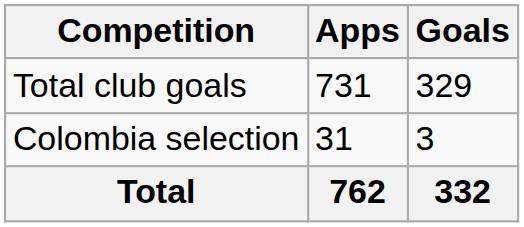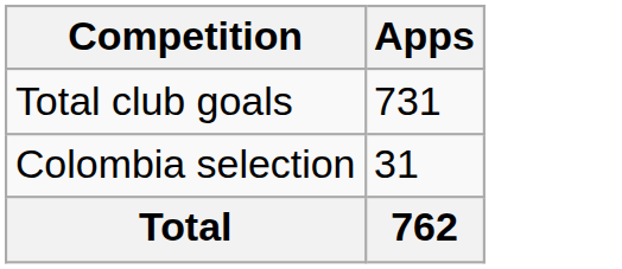 <table class="wikitable">
 <tr>
 <th><strong>Competition</strong></th>
 <th><strong>Apps</strong></th>
-<th><strong>Goals</strong></th>
 </tr>
 <tr>
 <td>Total club goals</td>
 <td>731</td>
-<td>329</td>
 </tr>
 <tr>
 <td>Colombia selection</td>
 <td>31</td>
-<td>3</td>
 </tr>
 <tr>
 <th>Total</th>
 <th>762</th>
-<th>332</th>
 </tr>
 </table>
